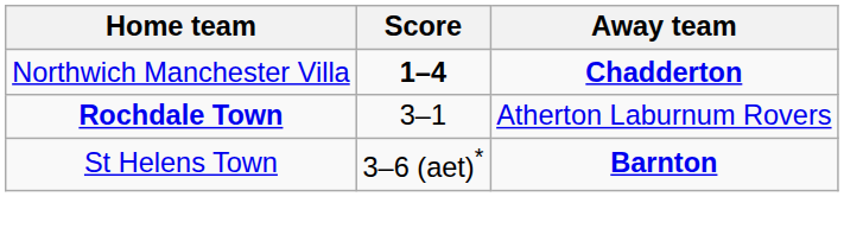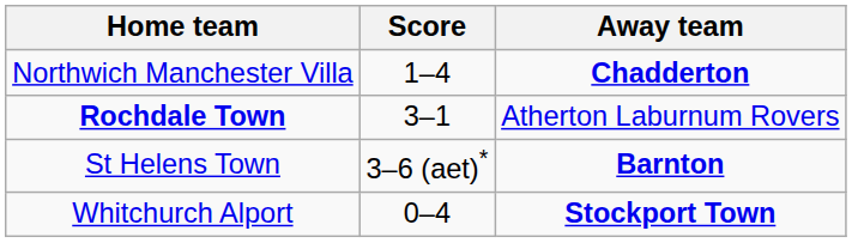 <table class="wikitable" style="text-align: center">
 <tr>
 <th>Home team</th>
 <th>Score</th>
 <th>Away team</th>
 </tr>
 <tr>
 <td><a href='#'>Northwich Manchester Villa</a></td>
-<td><strong>1–4</strong></td>
+<td>1–4</td>
 <td><strong><a href='#'>Chadderton</a></strong></td>
 </tr>
 <tr>
 <td><strong><a href='#'>Rochdale Town</a></strong></td>
 <td>3–1</td>
 <td><a href='#'>Atherton Laburnum Rovers</a></td>
 </tr>
 <tr>
 <td><a href='#'>St Helens Town</a></td>
 <td>3–6 (aet)<sup>*</sup></td>
 <td><strong><a href='#'>Barnton</a></strong></td>
 </tr>
+<tr>
+<td><a href='#'>Whitchurch Alport</a></td>
+<td>0–4</td>
+<td><strong><a href='#'>Stockport Town</a></strong></td>
+</tr>
 </table>
